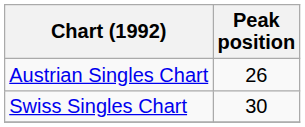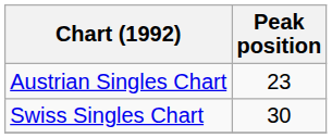 <table class="wikitable sortable">
 <tr>
 <th>Chart (1992)</th>
 <th>Peak<br>position</th>
 </tr>
 <tr>
 <td><a href='#'>Austrian Singles Chart</a></td>
-<td align="center">26</td>
+<td align="center">23</td>
 </tr>
 <tr>
 <td><a href='#'>Swiss Singles Chart</a></td>
 <td align="center">30</td>
 </tr>
 <tr>
 </tr>
 </table>
